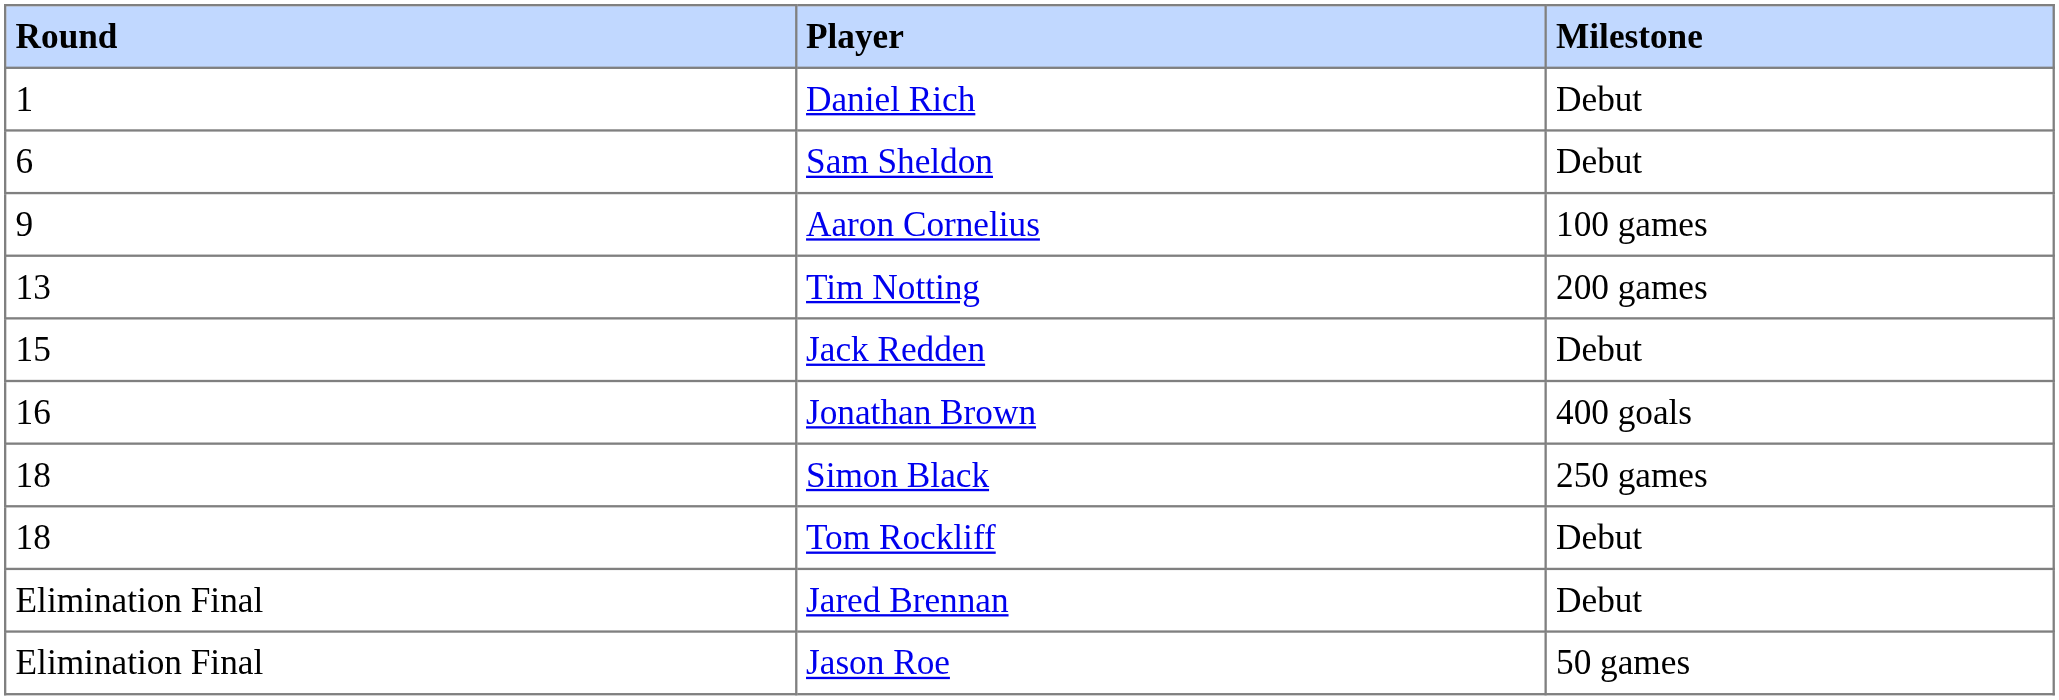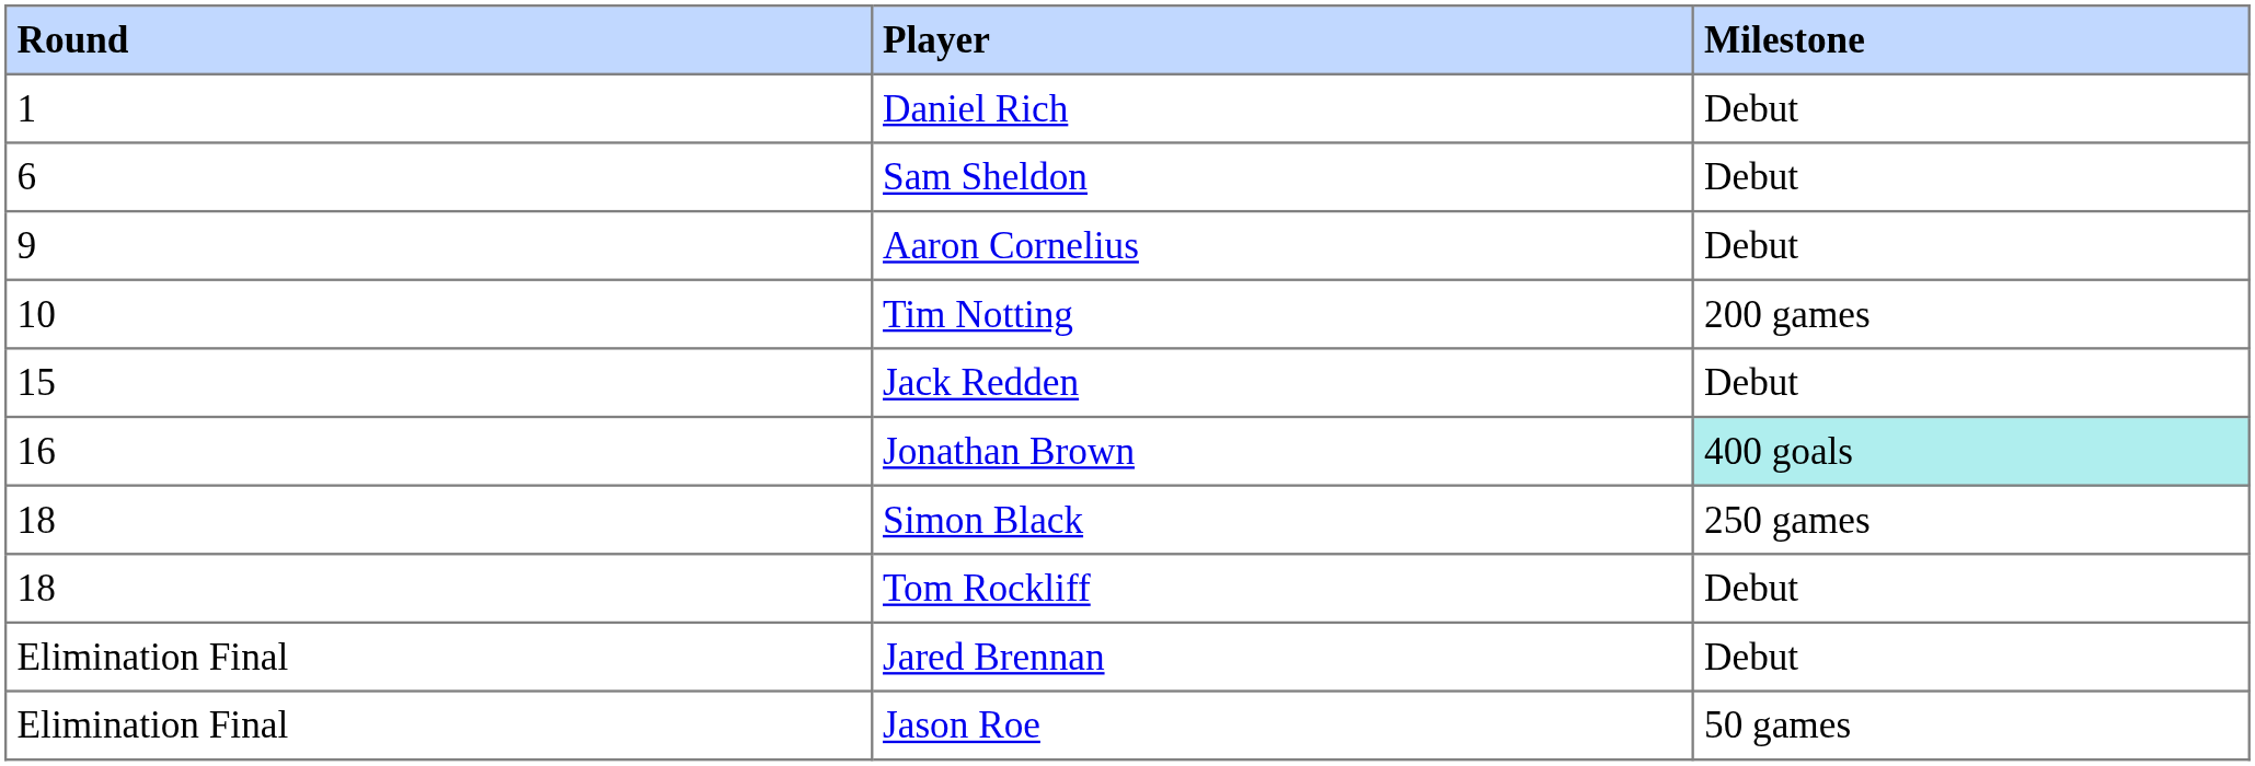 <table border="1" cellpadding="4" cellspacing="0"  style="text-align:left; font-size:95%; border-collapse:collapse; width:100%;">
 <tr style="background:#C1D8FF;">
 <th>Round</th>
 <th>Player</th>
 <th>Milestone</th>
 </tr>
 <tr>
 <td>1</td>
 <td><a href='#'>Daniel Rich</a></td>
 <td>Debut</td>
 </tr>
 <tr>
 <td>6</td>
 <td><a href='#'>Sam Sheldon</a></td>
 <td>Debut</td>
 </tr>
 <tr>
 <td>9</td>
 <td><a href='#'>Aaron Cornelius</a></td>
-<td>100 games</td>
+<td>Debut</td>
 </tr>
 <tr>
-<td>13</td>
+<td>10</td>
 <td><a href='#'>Tim Notting</a></td>
 <td>200 games</td>
 </tr>
 <tr>
 <td>15</td>
 <td><a href='#'>Jack Redden</a></td>
 <td>Debut</td>
 </tr>
 <tr>
 <td>16</td>
 <td><a href='#'>Jonathan Brown</a></td>
-<td>400 goals</td>
+<td style="background: paleturquoise;">400 goals</td>
 </tr>
 <tr>
 <td>18</td>
 <td><a href='#'>Simon Black</a></td>
 <td>250 games</td>
 </tr>
 <tr>
 <td>18</td>
 <td><a href='#'>Tom Rockliff</a></td>
 <td>Debut</td>
 </tr>
 <tr>
 <td>Elimination Final</td>
 <td><a href='#'>Jared Brennan</a></td>
 <td>Debut</td>
 </tr>
 <tr>
 <td>Elimination Final</td>
 <td><a href='#'>Jason Roe</a></td>
 <td>50 games</td>
 </tr>
 </table>
